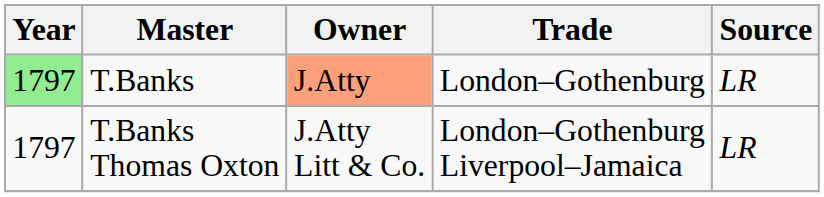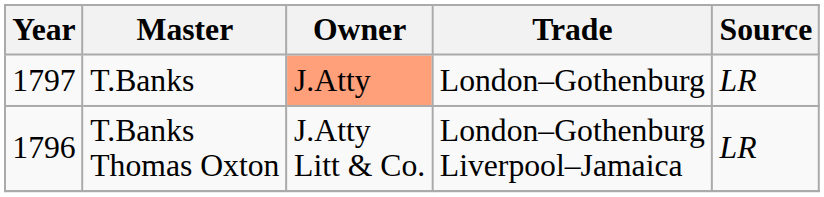 <table class=" wikitable">
 <tr>
 <th>Year</th>
 <th>Master</th>
 <th>Owner</th>
 <th>Trade</th>
 <th>Source</th>
 </tr>
 <tr>
-<td style="background: lightgreen;">1797</td>
+<td>1797</td>
 <td>T.Banks</td>
 <td style="background: lightsalmon;">J.Atty</td>
 <td>London–Gothenburg</td>
 <td><em>LR</em></td>
 </tr>
 <tr>
-<td>1797</td>
+<td>1796</td>
 <td>T.Banks<br>Thomas Oxton</td>
 <td>J.Atty<br>Litt & Co.</td>
 <td>London–Gothenburg<br>Liverpool–Jamaica</td>
 <td><em>LR</em></td>
 </tr>
 <tr>
 </tr>
 </table>
